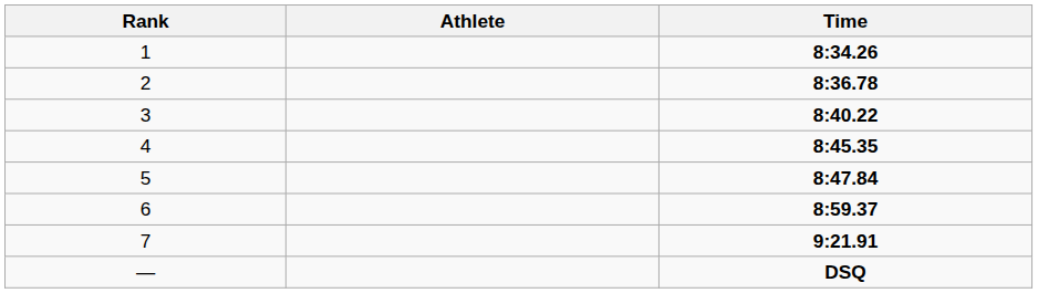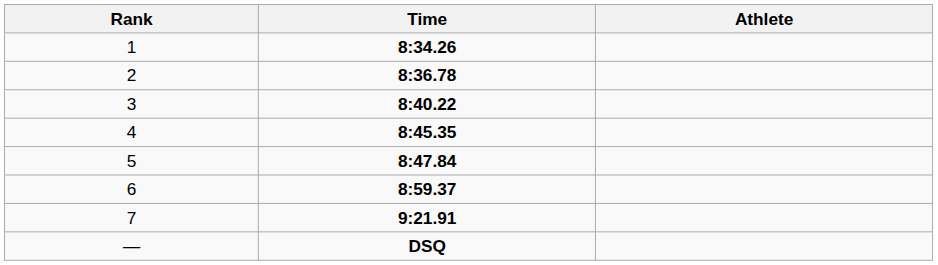 <table class="wikitable" style=" text-align:center; font-size:110%;" width="75%">
 <tr>
 <th>Rank</th>
+<th>Time</th>
 <th>Athlete</th>
-<th>Time</th>
 </tr>
 <tr>
 <td>1</td>
+<td><strong>8:34.26     </strong></td>
 <td align=left></td>
-<td><strong>8:34.26     </strong></td>
 </tr>
 <tr>
 <td>2</td>
+<td><strong>8:36.78     </strong></td>
 <td align=left></td>
-<td><strong>8:36.78     </strong></td>
 </tr>
 <tr>
 <td>3</td>
+<td><strong>8:40.22     </strong></td>
 <td align=left></td>
-<td><strong>8:40.22     </strong></td>
 </tr>
 <tr>
 <td>4</td>
+<td><strong>8:45.35     </strong></td>
 <td align=left></td>
-<td><strong>8:45.35     </strong></td>
 </tr>
 <tr>
 <td>5</td>
+<td><strong>8:47.84     </strong></td>
 <td align=left></td>
-<td><strong>8:47.84     </strong></td>
 </tr>
 <tr>
 <td>6</td>
+<td><strong>8:59.37     </strong></td>
 <td align=left></td>
-<td><strong>8:59.37     </strong></td>
 </tr>
 <tr>
 <td>7</td>
+<td><strong>9:21.91     </strong></td>
 <td align=left></td>
-<td><strong>9:21.91     </strong></td>
 </tr>
 <tr>
 <td>—</td>
+<td><strong>DSQ</strong></td>
 <td align=left></td>
-<td><strong>DSQ</strong></td>
 </tr>
 </table>
